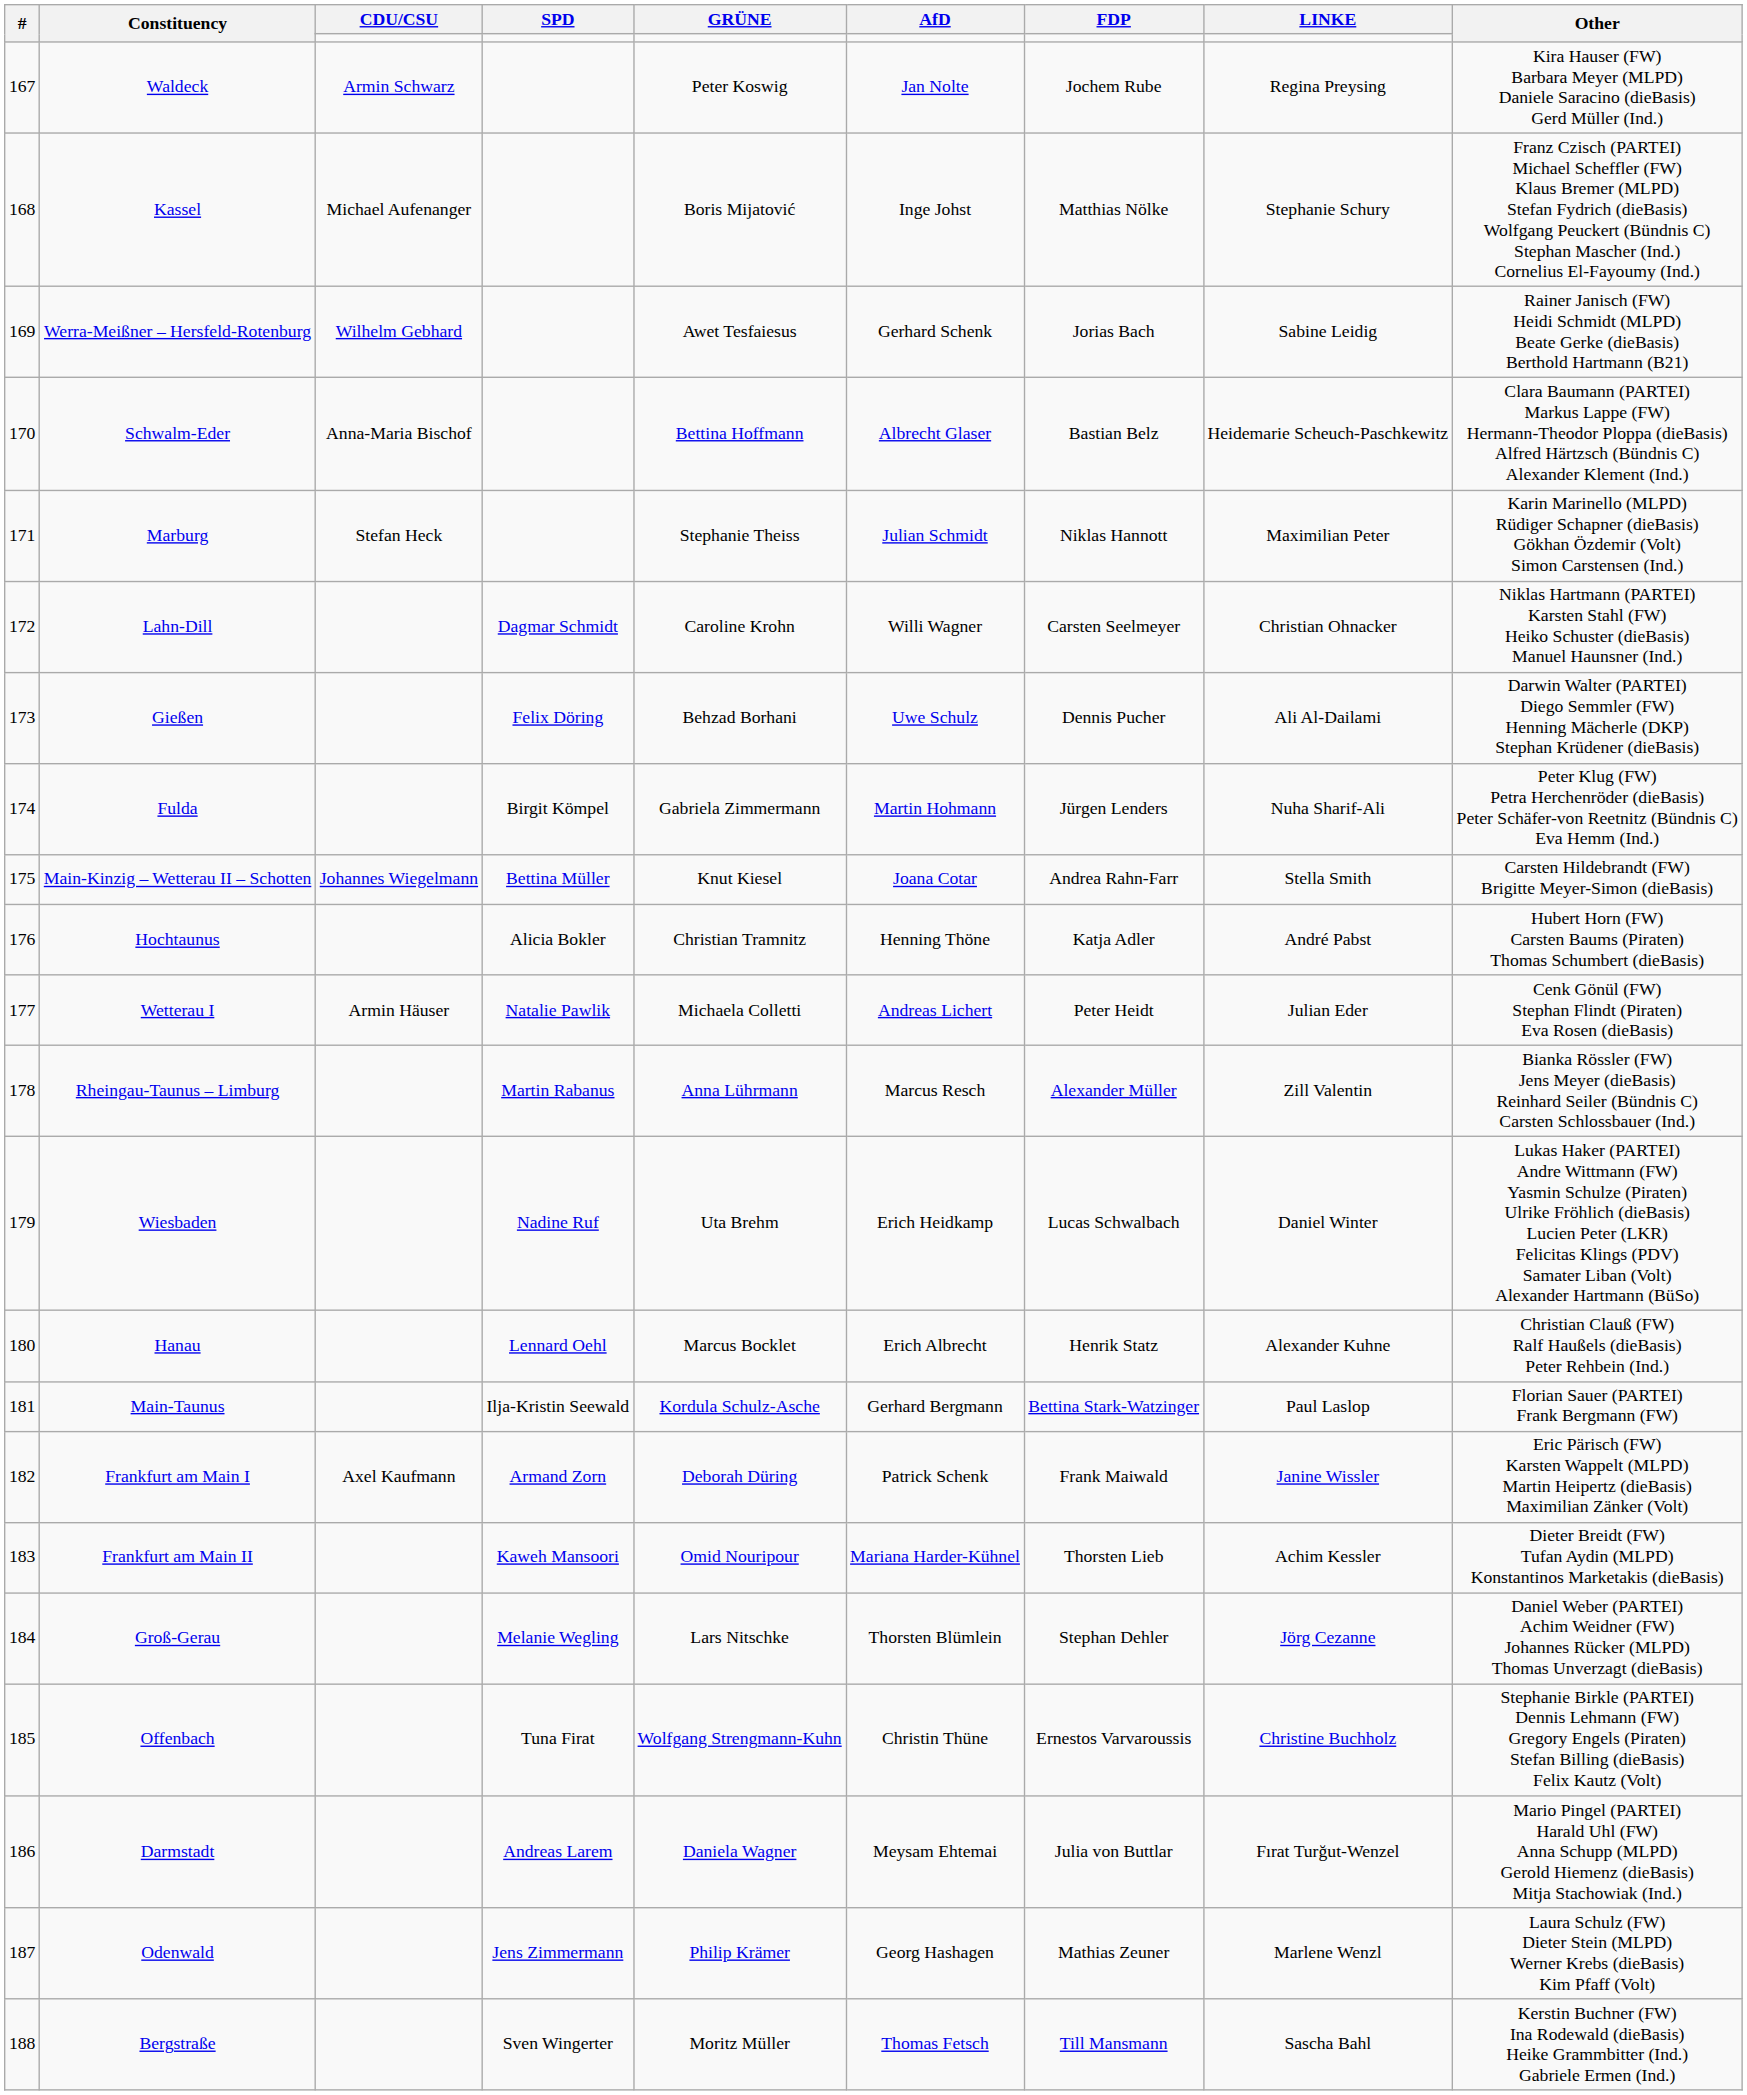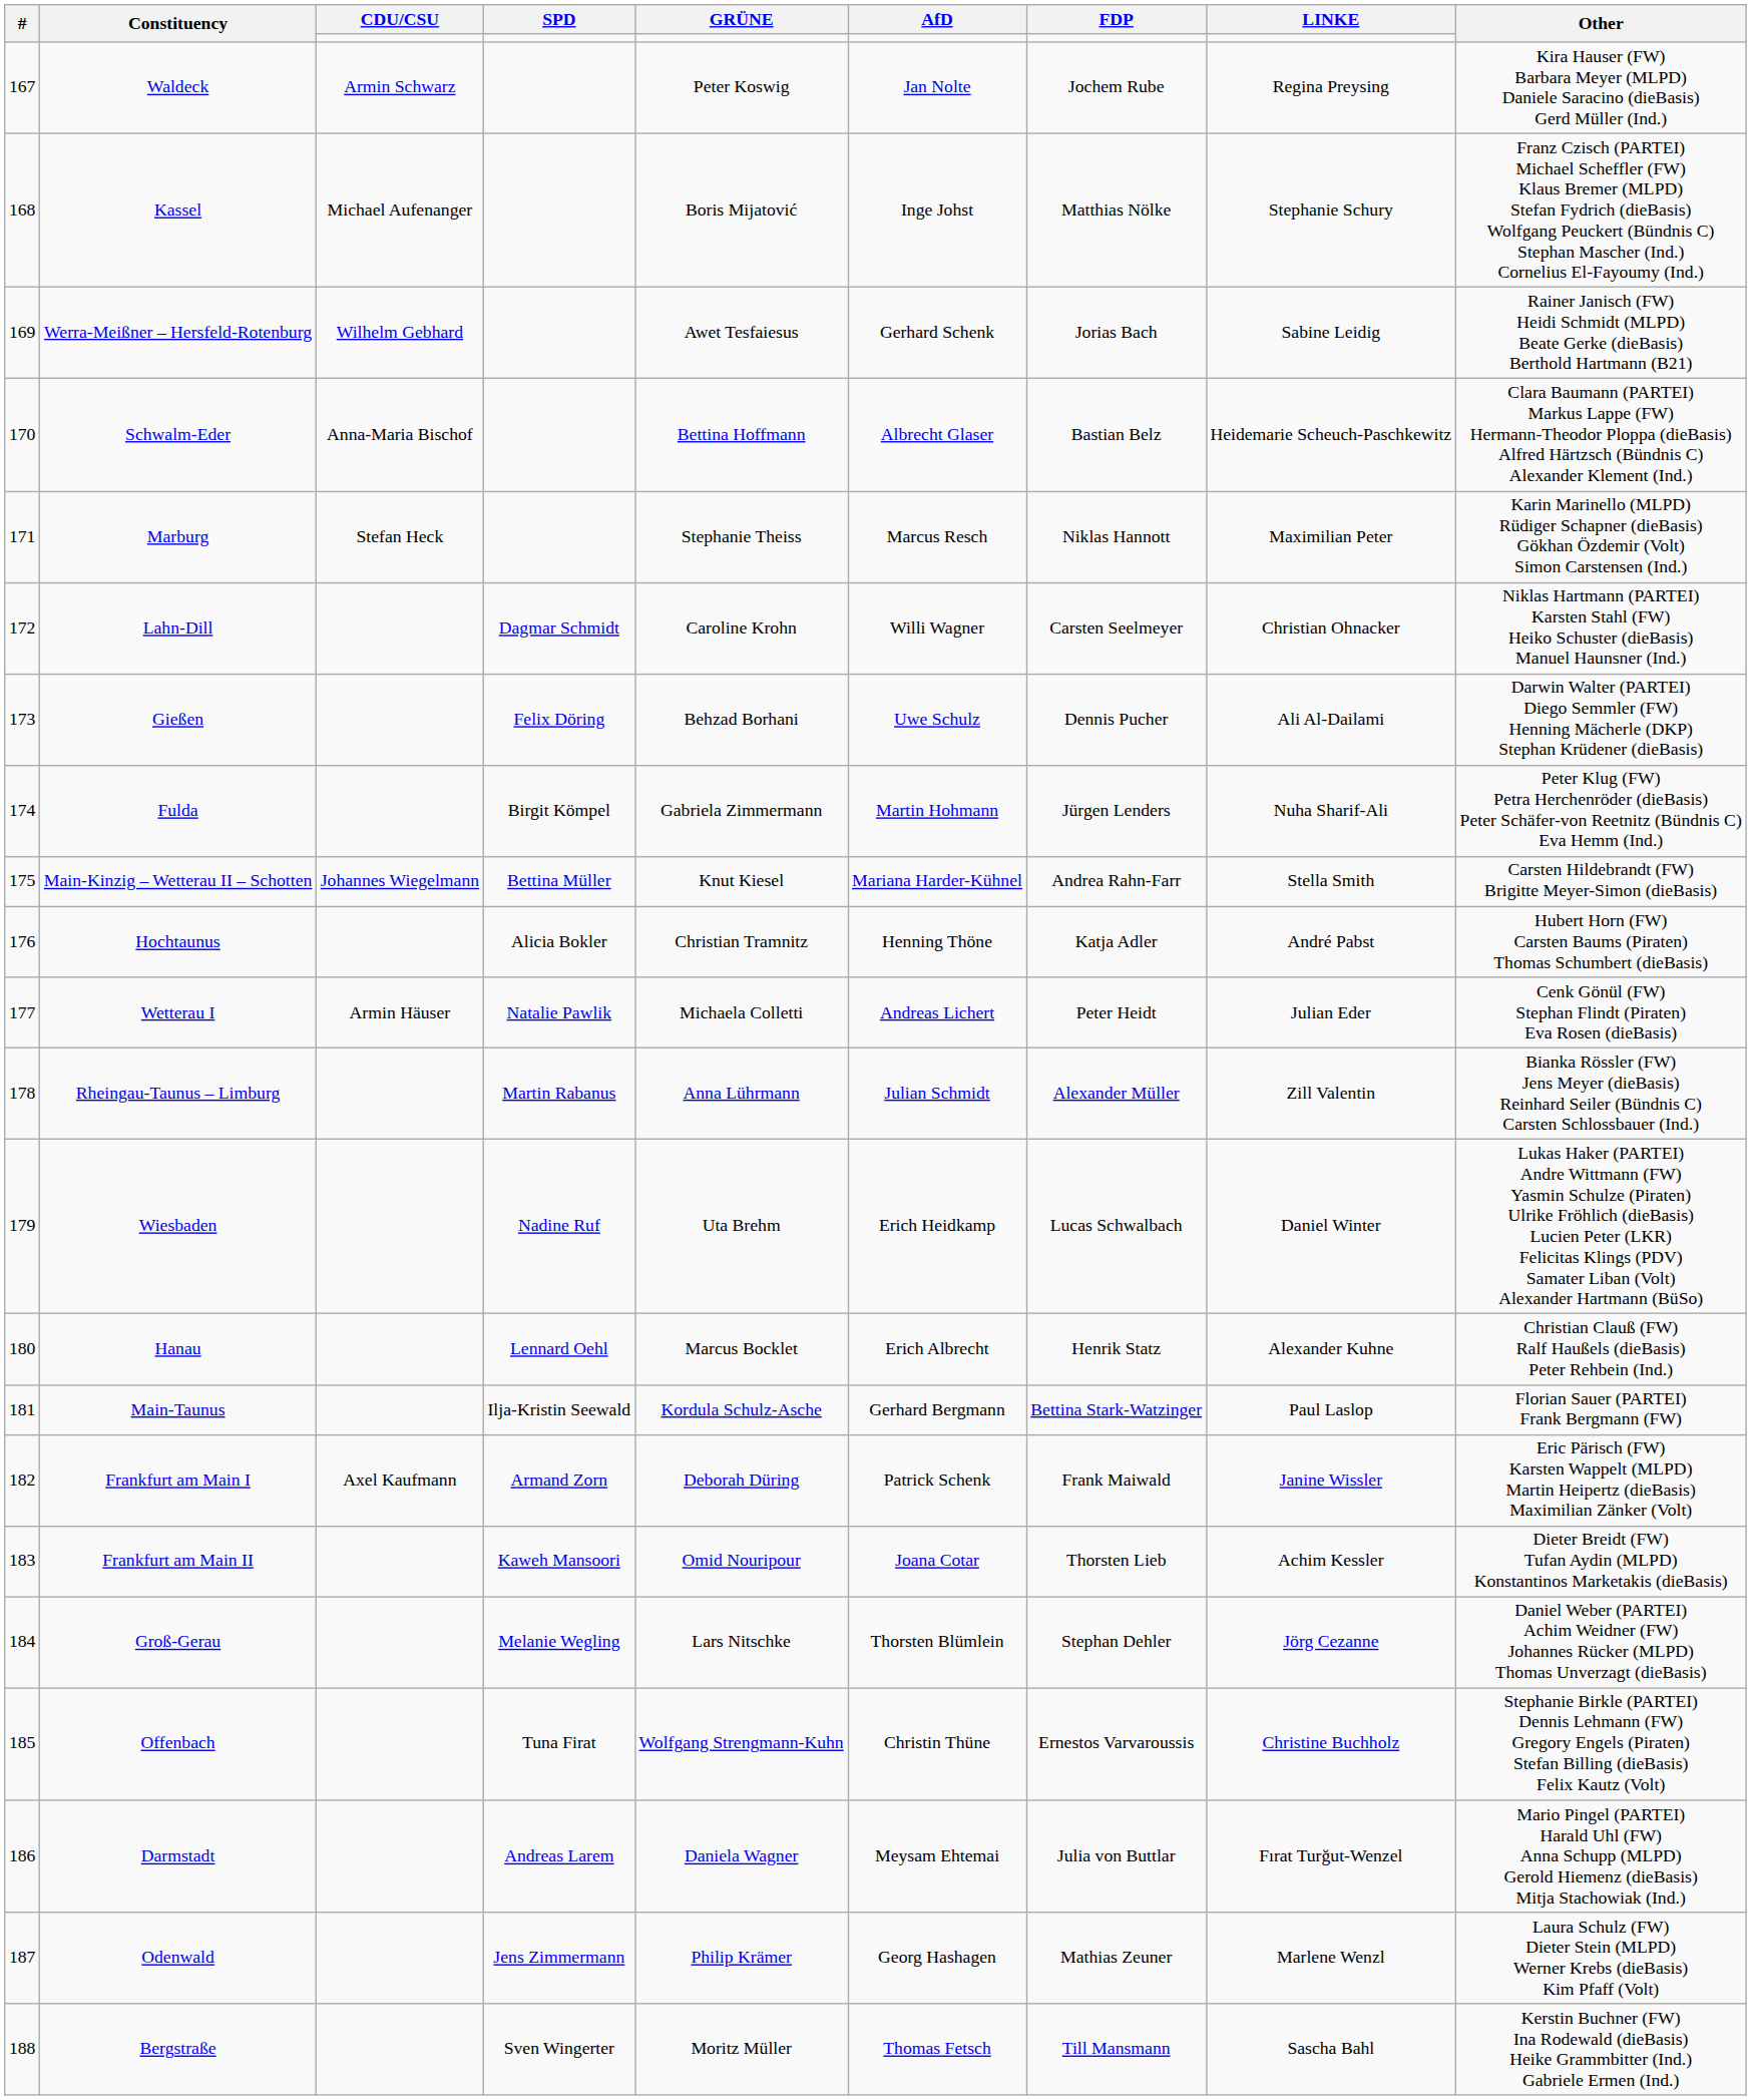 <table class=wikitable style="text-align:center; font-size:80%">
 <tr>
 <th rowspan=2>#</th>
 <th rowspan=2>Constituency</th>
 <th><a href='#'>CDU/CSU</a></th>
 <th><a href='#'>SPD</a></th>
 <th><a href='#'>GRÜNE</a></th>
 <th><a href='#'>AfD</a></th>
 <th><a href='#'>FDP</a></th>
 <th><a href='#'>LINKE</a></th>
 <th rowspan=2>Other</th>
 </tr>
 <tr>
 <td bgcolor=></td>
 <td bgcolor=></td>
 <td bgcolor=></td>
 <td bgcolor=></td>
 <td bgcolor=></td>
 <td bgcolor=></td>
 </tr>
 <tr>
 <td>167</td>
 <td><a href='#'>Waldeck</a></td>
 <td><a href='#'>Armin Schwarz</a></td>
 <td></td>
 <td>Peter Koswig</td>
 <td><a href='#'>Jan Nolte</a></td>
 <td>Jochem Rube</td>
 <td>Regina Preysing</td>
 <td>Kira Hauser (FW)<br>Barbara Meyer (MLPD)<br>Daniele Saracino (dieBasis)<br>Gerd Müller (Ind.)</td>
 </tr>
 <tr>
 <td>168</td>
 <td><a href='#'>Kassel</a></td>
 <td>Michael Aufenanger</td>
 <td></td>
 <td>Boris Mijatović</td>
 <td>Inge Johst</td>
 <td>Matthias Nölke</td>
 <td>Stephanie Schury</td>
 <td>Franz Czisch (PARTEI)<br>Michael Scheffler (FW)<br>Klaus Bremer (MLPD)<br>Stefan Fydrich (dieBasis)<br>Wolfgang Peuckert (Bündnis C)<br>Stephan Mascher (Ind.)<br>Cornelius El-Fayoumy (Ind.)</td>
 </tr>
 <tr>
 <td>169</td>
 <td><a href='#'>Werra-Meißner – Hersfeld-Rotenburg</a></td>
 <td><a href='#'>Wilhelm Gebhard</a></td>
 <td></td>
 <td>Awet Tesfaiesus</td>
 <td>Gerhard Schenk</td>
 <td>Jorias Bach</td>
 <td>Sabine Leidig</td>
 <td>Rainer Janisch (FW)<br>Heidi Schmidt (MLPD)<br>Beate Gerke (dieBasis)<br>Berthold Hartmann (B21)</td>
 </tr>
 <tr>
 <td>170</td>
 <td><a href='#'>Schwalm-Eder</a></td>
 <td>Anna-Maria Bischof</td>
 <td></td>
 <td><a href='#'>Bettina Hoffmann</a></td>
 <td><a href='#'>Albrecht Glaser</a></td>
 <td>Bastian Belz</td>
 <td>Heidemarie Scheuch-Paschkewitz</td>
 <td>Clara Baumann (PARTEI)<br>Markus Lappe (FW)<br>Hermann-Theodor Ploppa (dieBasis)<br>Alfred Härtzsch (Bündnis C)<br>Alexander Klement (Ind.)</td>
 </tr>
 <tr>
 <td>171</td>
 <td><a href='#'>Marburg</a></td>
 <td>Stefan Heck</td>
 <td></td>
 <td>Stephanie Theiss</td>
-<td><a href='#'>Julian Schmidt</a></td>
+<td>Marcus Resch</td>
 <td>Niklas Hannott</td>
 <td>Maximilian Peter</td>
 <td>Karin Marinello (MLPD)<br>Rüdiger Schapner (dieBasis)<br>Gökhan Özdemir (Volt)<br>Simon Carstensen (Ind.)</td>
 </tr>
 <tr>
 <td>172</td>
 <td><a href='#'>Lahn-Dill</a></td>
 <td></td>
 <td><a href='#'>Dagmar Schmidt</a></td>
 <td>Caroline Krohn</td>
 <td>Willi Wagner</td>
 <td>Carsten Seelmeyer</td>
 <td>Christian Ohnacker</td>
 <td>Niklas Hartmann (PARTEI)<br>Karsten Stahl (FW)<br>Heiko Schuster (dieBasis)<br>Manuel Haunsner (Ind.)</td>
 </tr>
 <tr>
 <td>173</td>
 <td><a href='#'>Gießen</a></td>
 <td></td>
 <td><a href='#'>Felix Döring</a></td>
 <td>Behzad Borhani</td>
 <td><a href='#'>Uwe Schulz</a></td>
 <td>Dennis Pucher</td>
 <td>Ali Al-Dailami</td>
 <td>Darwin Walter (PARTEI)<br>Diego Semmler (FW)<br>Henning Mächerle (DKP)<br>Stephan Krüdener (dieBasis)</td>
 </tr>
 <tr>
 <td>174</td>
 <td><a href='#'>Fulda</a></td>
 <td></td>
 <td>Birgit Kömpel</td>
 <td>Gabriela Zimmermann</td>
 <td><a href='#'>Martin Hohmann</a></td>
 <td>Jürgen Lenders</td>
 <td>Nuha Sharif-Ali</td>
 <td>Peter Klug (FW)<br>Petra Herchenröder (dieBasis)<br>Peter Schäfer-von Reetnitz (Bündnis C)<br>Eva Hemm (Ind.)</td>
 </tr>
 <tr>
 <td>175</td>
 <td><a href='#'>Main-Kinzig – Wetterau II – Schotten</a></td>
 <td><a href='#'>Johannes Wiegelmann</a></td>
 <td><a href='#'>Bettina Müller</a></td>
 <td>Knut Kiesel</td>
-<td><a href='#'>Joana Cotar</a></td>
+<td><a href='#'>Mariana Harder-Kühnel</a></td>
 <td>Andrea Rahn-Farr</td>
 <td>Stella Smith</td>
 <td>Carsten Hildebrandt (FW)<br>Brigitte Meyer-Simon (dieBasis)</td>
 </tr>
 <tr>
 <td>176</td>
 <td><a href='#'>Hochtaunus</a></td>
 <td></td>
 <td>Alicia Bokler</td>
 <td>Christian Tramnitz</td>
 <td>Henning Thöne</td>
 <td>Katja Adler</td>
 <td>André Pabst</td>
 <td>Hubert Horn (FW)<br>Carsten Baums (Piraten)<br>Thomas Schumbert (dieBasis)</td>
 </tr>
 <tr>
 <td>177</td>
 <td><a href='#'>Wetterau I</a></td>
 <td>Armin Häuser</td>
 <td><a href='#'>Natalie Pawlik</a></td>
 <td>Michaela Colletti</td>
 <td><a href='#'>Andreas Lichert</a></td>
 <td>Peter Heidt</td>
 <td>Julian Eder</td>
 <td>Cenk Gönül (FW)<br>Stephan Flindt (Piraten)<br>Eva Rosen (dieBasis)</td>
 </tr>
 <tr>
 <td>178</td>
 <td><a href='#'>Rheingau-Taunus – Limburg</a></td>
 <td></td>
 <td><a href='#'>Martin Rabanus</a></td>
 <td><a href='#'>Anna Lührmann</a></td>
-<td>Marcus Resch</td>
+<td><a href='#'>Julian Schmidt</a></td>
 <td><a href='#'>Alexander Müller</a></td>
 <td>Zill Valentin</td>
 <td>Bianka Rössler (FW)<br>Jens Meyer (dieBasis)<br>Reinhard Seiler (Bündnis C)<br>Carsten Schlossbauer (Ind.)</td>
 </tr>
 <tr>
 <td>179</td>
 <td><a href='#'>Wiesbaden</a></td>
 <td></td>
 <td><a href='#'>Nadine Ruf</a></td>
 <td>Uta Brehm</td>
 <td>Erich Heidkamp</td>
 <td>Lucas Schwalbach</td>
 <td>Daniel Winter</td>
 <td>Lukas Haker (PARTEI)<br>Andre Wittmann (FW)<br>Yasmin Schulze (Piraten)<br>Ulrike Fröhlich (dieBasis)<br>Lucien Peter (LKR)<br>Felicitas Klings (PDV)<br>Samater Liban (Volt)<br>Alexander Hartmann (BüSo)</td>
 </tr>
 <tr>
 <td>180</td>
 <td><a href='#'>Hanau</a></td>
 <td></td>
 <td><a href='#'>Lennard Oehl</a></td>
 <td>Marcus Bocklet</td>
 <td>Erich Albrecht</td>
 <td>Henrik Statz</td>
 <td>Alexander Kuhne</td>
 <td>Christian Clauß (FW)<br>Ralf Haußels (dieBasis)<br>Peter Rehbein (Ind.)</td>
 </tr>
 <tr>
 <td>181</td>
 <td><a href='#'>Main-Taunus</a></td>
 <td></td>
 <td>Ilja-Kristin Seewald</td>
 <td><a href='#'>Kordula Schulz-Asche</a></td>
 <td>Gerhard Bergmann</td>
 <td><a href='#'>Bettina Stark-Watzinger</a></td>
 <td>Paul Laslop</td>
 <td>Florian Sauer (PARTEI)<br>Frank Bergmann (FW)</td>
 </tr>
 <tr>
 <td>182</td>
 <td><a href='#'>Frankfurt am Main I</a></td>
 <td>Axel Kaufmann</td>
 <td><a href='#'>Armand Zorn</a></td>
 <td><a href='#'>Deborah Düring</a></td>
 <td>Patrick Schenk</td>
 <td>Frank Maiwald</td>
 <td><a href='#'>Janine Wissler</a></td>
 <td>Eric Pärisch (FW)<br>Karsten Wappelt (MLPD)<br>Martin Heipertz (dieBasis)<br>Maximilian Zänker (Volt)</td>
 </tr>
 <tr>
 <td>183</td>
 <td><a href='#'>Frankfurt am Main II</a></td>
 <td></td>
 <td><a href='#'>Kaweh Mansoori</a></td>
 <td><a href='#'>Omid Nouripour</a></td>
-<td><a href='#'>Mariana Harder-Kühnel</a></td>
+<td><a href='#'>Joana Cotar</a></td>
 <td>Thorsten Lieb</td>
 <td>Achim Kessler</td>
 <td>Dieter Breidt (FW)<br>Tufan Aydin (MLPD)<br>Konstantinos Marketakis (dieBasis)</td>
 </tr>
 <tr>
 <td>184</td>
 <td><a href='#'>Groß-Gerau</a></td>
 <td></td>
 <td><a href='#'>Melanie Wegling</a></td>
 <td>Lars Nitschke</td>
 <td>Thorsten Blümlein</td>
 <td>Stephan Dehler</td>
 <td><a href='#'>Jörg Cezanne</a></td>
 <td>Daniel Weber (PARTEI)<br>Achim Weidner (FW)<br>Johannes Rücker (MLPD)<br>Thomas Unverzagt (dieBasis)</td>
 </tr>
 <tr>
 <td>185</td>
 <td><a href='#'>Offenbach</a></td>
 <td></td>
 <td>Tuna Firat</td>
 <td><a href='#'>Wolfgang Strengmann-Kuhn</a></td>
 <td>Christin Thüne</td>
 <td>Ernestos Varvaroussis</td>
 <td><a href='#'>Christine Buchholz</a></td>
 <td>Stephanie Birkle (PARTEI)<br>Dennis Lehmann (FW)<br>Gregory Engels (Piraten)<br>Stefan Billing (dieBasis)<br>Felix Kautz (Volt)</td>
 </tr>
 <tr>
 <td>186</td>
 <td><a href='#'>Darmstadt</a></td>
 <td></td>
 <td><a href='#'>Andreas Larem</a></td>
 <td><a href='#'>Daniela Wagner</a></td>
 <td>Meysam Ehtemai</td>
 <td>Julia von Buttlar</td>
 <td>Fırat Turğut-Wenzel</td>
 <td>Mario Pingel (PARTEI)<br>Harald Uhl (FW)<br>Anna Schupp (MLPD)<br>Gerold Hiemenz (dieBasis)<br>Mitja Stachowiak (Ind.)</td>
 </tr>
 <tr>
 <td>187</td>
 <td><a href='#'>Odenwald</a></td>
 <td></td>
 <td><a href='#'>Jens Zimmermann</a></td>
 <td><a href='#'>Philip Krämer</a></td>
 <td>Georg Hashagen</td>
 <td>Mathias Zeuner</td>
 <td>Marlene Wenzl</td>
 <td>Laura Schulz (FW)<br>Dieter Stein (MLPD)<br>Werner Krebs (dieBasis)<br>Kim Pfaff (Volt)</td>
 </tr>
 <tr>
 <td>188</td>
 <td><a href='#'>Bergstraße</a></td>
 <td></td>
 <td>Sven Wingerter</td>
 <td>Moritz Müller</td>
 <td><a href='#'>Thomas Fetsch</a></td>
 <td><a href='#'>Till Mansmann</a></td>
 <td>Sascha Bahl</td>
 <td>Kerstin Buchner (FW)<br>Ina Rodewald (dieBasis)<br>Heike Grammbitter (Ind.)<br>Gabriele Ermen (Ind.)</td>
 </tr>
 </table>
